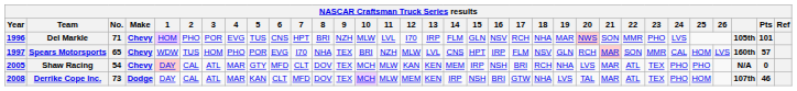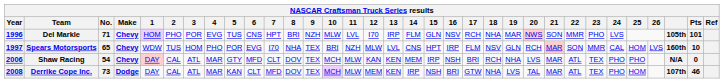 <table class="wikitable" style="text-align:center; font-size:75%">
 <tr>
 <th colspan=45><a href='#'>NASCAR Craftsman Truck Series</a> results</th>
 </tr>
 <tr>
 <th>Year</th>
 <th>Team</th>
 <th>No.</th>
 <th>Make</th>
 <th>1</th>
 <th>2</th>
 <th>3</th>
 <th>4</th>
 <th>5</th>
 <th>6</th>
 <th>7</th>
 <th>8</th>
 <th>9</th>
 <th>10</th>
 <th>11</th>
 <th>12</th>
 <th>13</th>
 <th>14</th>
 <th>15</th>
 <th>16</th>
 <th>17</th>
 <th>18</th>
 <th>19</th>
 <th>20</th>
 <th>21</th>
 <th>22</th>
 <th>23</th>
 <th>24</th>
 <th>25</th>
 <th>26</th>
 <th></th>
 <th>Pts</th>
 <th>Ref</th>
 </tr>
 <tr>
 <th><a href='#'>1996</a></th>
 <th>Del Markle</th>
 <th>71</th>
 <th><a href='#'>Chevy</a></th>
 <td style="background:#EFCFFF;"><a href='#'>HOM</a><br></td>
 <td><a href='#'>PHO</a></td>
 <td><a href='#'>POR</a></td>
 <td><a href='#'>EVG</a></td>
 <td><a href='#'>TUS</a></td>
 <td><a href='#'>CNS</a></td>
 <td><a href='#'>HPT</a></td>
 <td><a href='#'>BRI</a></td>
 <td><a href='#'>NZH</a></td>
 <td><a href='#'>MLW</a></td>
 <td><a href='#'>LVL</a></td>
 <td><a href='#'>I70</a></td>
 <td><a href='#'>IRP</a></td>
 <td><a href='#'>FLM</a></td>
 <td><a href='#'>GLN</a></td>
 <td><a href='#'>NSV</a></td>
 <td><a href='#'>RCH</a></td>
 <td><a href='#'>NHA</a></td>
 <td><a href='#'>MAR</a></td>
 <td style="background:#FFCFCF;"><a href='#'>NWS</a><br></td>
 <td><a href='#'>SON</a></td>
 <td><a href='#'>MMR</a></td>
 <td><a href='#'>PHO</a></td>
 <td><a href='#'>LVS</a></td>
 <td colspan=2></td>
 <th>105th</th>
 <th>101</th>
 <th></th>
 </tr>
 <tr>
 <th><a href='#'>1997</a></th>
 <th><a href='#'>Spears Motorsports</a></th>
 <th>65</th>
 <th><a href='#'>Chevy</a></th>
 <td><a href='#'>WDW</a></td>
 <td><a href='#'>TUS</a></td>
 <td><a href='#'>HOM</a></td>
 <td><a href='#'>PHO</a></td>
 <td><a href='#'>POR</a></td>
 <td><a href='#'>EVG</a></td>
 <td><a href='#'>I70</a></td>
 <td><a href='#'>NHA</a></td>
 <td><a href='#'>TEX</a></td>
 <td><a href='#'>BRI</a></td>
 <td><a href='#'>NZH</a></td>
 <td><a href='#'>MLW</a></td>
 <td><a href='#'>LVL</a></td>
 <td><a href='#'>CNS</a></td>
 <td><a href='#'>HPT</a></td>
 <td><a href='#'>IRP</a></td>
 <td><a href='#'>FLM</a></td>
 <td><a href='#'>NSV</a></td>
 <td><a href='#'>GLN</a></td>
 <td><a href='#'>RCH</a></td>
 <td style="background:#FFCFCF;"><a href='#'>MAR</a><br></td>
 <td><a href='#'>SON</a></td>
 <td><a href='#'>MMR</a></td>
 <td><a href='#'>CAL</a></td>
 <td><a href='#'>HOM</a></td>
 <td><a href='#'>LVS</a></td>
 <th>160th</th>
-<th>57</th>
+<th>10</th>
 <th></th>
 </tr>
 <tr>
-<th><a href='#'>2005</a></th>
+<th><a href='#'>2006</a></th>
 <th>Shaw Racing</th>
 <th>54</th>
 <th><a href='#'>Chevy</a></th>
 <td style="background:#FFCFCF;"><a href='#'>DAY</a><br></td>
 <td><a href='#'>CAL</a></td>
 <td><a href='#'>ATL</a></td>
 <td><a href='#'>MAR</a></td>
 <td><a href='#'>GTY</a></td>
 <td><a href='#'>MFD</a></td>
 <td><a href='#'>CLT</a></td>
 <td><a href='#'>DOV</a></td>
 <td><a href='#'>TEX</a></td>
 <td><a href='#'>MCH</a></td>
 <td><a href='#'>MLW</a></td>
 <td><a href='#'>KAN</a></td>
 <td><a href='#'>KEN</a></td>
 <td><a href='#'>MEM</a></td>
 <td><a href='#'>IRP</a></td>
 <td><a href='#'>NSH</a></td>
 <td><a href='#'>BRI</a></td>
 <td><a href='#'>RCH</a></td>
 <td><a href='#'>NHA</a></td>
 <td><a href='#'>LVS</a></td>
 <td><a href='#'>MAR</a></td>
 <td><a href='#'>ATL</a></td>
 <td><a href='#'>TEX</a></td>
 <td><a href='#'>PHO</a></td>
 <td><a href='#'>PHO</a></td>
 <td></td>
 <th>N/A</th>
 <th>0</th>
 <th></th>
 </tr>
 <tr>
 <th><a href='#'>2008</a></th>
 <th><a href='#'>Derrike Cope Inc.</a></th>
 <th>73</th>
 <th><a href='#'>Dodge</a></th>
 <td><a href='#'>DAY</a></td>
 <td><a href='#'>CAL</a></td>
 <td><a href='#'>ATL</a></td>
 <td><a href='#'>MAR</a></td>
 <td><a href='#'>KAN</a></td>
 <td><a href='#'>CLT</a></td>
 <td><a href='#'>MFD</a></td>
 <td><a href='#'>DOV</a></td>
 <td><a href='#'>TEX</a></td>
 <td style="background:#EFCFFF;"><a href='#'>MCH</a><br></td>
 <td><a href='#'>MLW</a></td>
 <td><a href='#'>MEM</a></td>
 <td><a href='#'>KEN</a></td>
 <td><a href='#'>IRP</a></td>
 <td><a href='#'>NSH</a></td>
 <td><a href='#'>BRI</a></td>
 <td><a href='#'>GTW</a></td>
 <td><a href='#'>NHA</a></td>
 <td><a href='#'>LVS</a></td>
 <td><a href='#'>TAL</a></td>
 <td><a href='#'>MAR</a></td>
 <td><a href='#'>ATL</a></td>
 <td><a href='#'>TEX</a></td>
 <td><a href='#'>PHO</a></td>
 <td><a href='#'>HOM</a></td>
 <td></td>
 <th>107th</th>
 <th>46</th>
 <th></th>
 </tr>
 </table>
